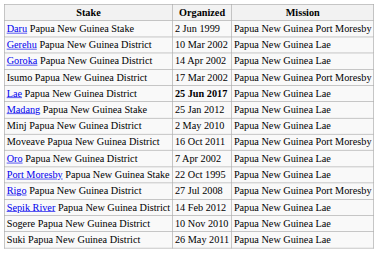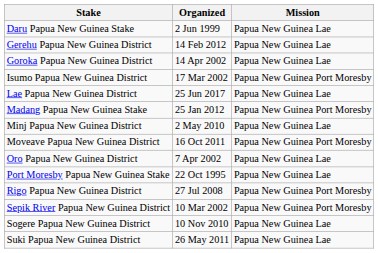 <table class="wikitable sortable">
 <tr>
 <th>Stake</th>
 <th data-sort-type=date>Organized</th>
 <th>Mission</th>
 </tr>
 <tr>
 <td><a href='#'>Daru</a> Papua New Guinea Stake</td>
 <td>2 Jun 1999</td>
-<td>Papua New Guinea Port Moresby</td>
+<td>Papua New Guinea Lae</td>
 </tr>
 <tr>
 <td><a href='#'>Gerehu</a> Papua New Guinea District</td>
-<td>10 Mar 2002</td>
+<td>14 Feb 2012</td>
 <td>Papua New Guinea Lae</td>
 </tr>
 <tr>
 <td><a href='#'>Goroka</a> Papua New Guinea District</td>
 <td>14 Apr 2002</td>
 <td>Papua New Guinea Lae</td>
 </tr>
 <tr>
 <td>Isumo Papua New Guinea District</td>
 <td>17 Mar 2002</td>
 <td>Papua New Guinea Port Moresby</td>
 </tr>
 <tr>
 <td><a href='#'>Lae</a> Papua New Guinea District</td>
-<td><strong>25 Jun 2017</strong></td>
+<td>25 Jun 2017</td>
 <td>Papua New Guinea Lae</td>
 </tr>
 <tr>
 <td><a href='#'>Madang</a> Papua New Guinea Stake</td>
 <td>25 Jan 2012</td>
-<td>Papua New Guinea Lae</td>
+<td>Papua New Guinea Port Moresby</td>
 </tr>
 <tr>
 <td>Minj Papua New Guinea District</td>
 <td>2 May 2010</td>
 <td>Papua New Guinea Lae</td>
 </tr>
 <tr>
 <td>Moveave Papua New Guinea District</td>
 <td>16 Oct 2011</td>
 <td>Papua New Guinea Port Moresby</td>
 </tr>
 <tr>
 <td><a href='#'>Oro</a> Papua New Guinea District</td>
 <td>7 Apr 2002</td>
 <td>Papua New Guinea Lae</td>
 </tr>
 <tr>
 <td><a href='#'>Port Moresby</a> Papua New Guinea Stake</td>
 <td>22 Oct 1995</td>
 <td>Papua New Guinea Lae</td>
 </tr>
 <tr>
 <td><a href='#'>Rigo</a> Papua New Guinea District</td>
 <td>27 Jul 2008</td>
 <td>Papua New Guinea Port Moresby</td>
 </tr>
 <tr>
 <td><a href='#'>Sepik River</a> Papua New Guinea District</td>
-<td>14 Feb 2012</td>
-<td>Papua New Guinea Lae</td>
+<td>10 Mar 2002</td>
+<td>Papua New Guinea Port Moresby</td>
 </tr>
 <tr>
 <td>Sogere Papua New Guinea District</td>
 <td>10 Nov 2010</td>
 <td>Papua New Guinea Lae</td>
 </tr>
 <tr>
 <td>Suki Papua New Guinea District</td>
 <td>26 May 2011</td>
 <td>Papua New Guinea Lae</td>
 </tr>
 </table>
